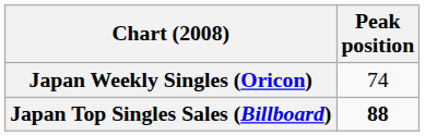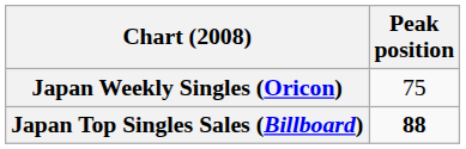 <table class="wikitable sortable plainrowheaders" style="text-align:center;">
 <tr>
 <th scope="col">Chart (2008)</th>
 <th scope="col">Peak<br>position</th>
 </tr>
 <tr>
 <th scope="row">Japan Weekly Singles (<a href='#'>Oricon</a>)</th>
-<td style="text-align:center;">74</td>
+<td style="text-align:center;">75</td>
 </tr>
 <tr>
 <th scope="row">Japan Top Singles Sales (<em><a href='#'>Billboard</a></em>)</th>
 <td style="text-align:center;"><strong>88</strong></td>
 </tr>
 </table>
